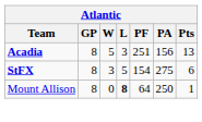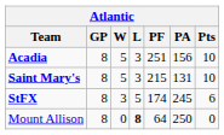 <table class="wikitable" align="left">
 <tr>
 <th colspan="7"><a href='#'>Atlantic</a></th>
 </tr>
 <tr>
 <th>Team</th>
 <th>GP</th>
 <th>W</th>
 <th>L</th>
 <th>PF</th>
 <th>PA</th>
 <th>Pts</th>
 </tr>
 <tr align="right">
 <td align="left"><strong><a href='#'>Acadia</a></strong></td>
 <td>8</td>
 <td>5</td>
 <td>3</td>
 <td>251</td>
 <td>156</td>
-<td>13</td>
+<td>10</td>
+</tr>
+<tr align="right">
+<td align="left"><strong><a href='#'>Saint Mary's</a></strong></td>
+<td>8</td>
+<td>5</td>
+<td>3</td>
+<td>215</td>
+<td>131</td>
+<td>10</td>
 </tr>
 <tr align="right">
 <td align="left"><strong><a href='#'>StFX</a></strong></td>
 <td>8</td>
 <td>3</td>
 <td>5</td>
-<td>154</td>
-<td>275</td>
+<td>174</td>
+<td>245</td>
 <td>6</td>
 </tr>
 <tr align="right">
 <td align="left"><a href='#'>Mount Allison</a></td>
 <td>8</td>
 <td>0</td>
 <td><strong>8</strong></td>
 <td>64</td>
 <td>250</td>
-<td>1</td>
+<td>0</td>
 </tr>
 </table>
